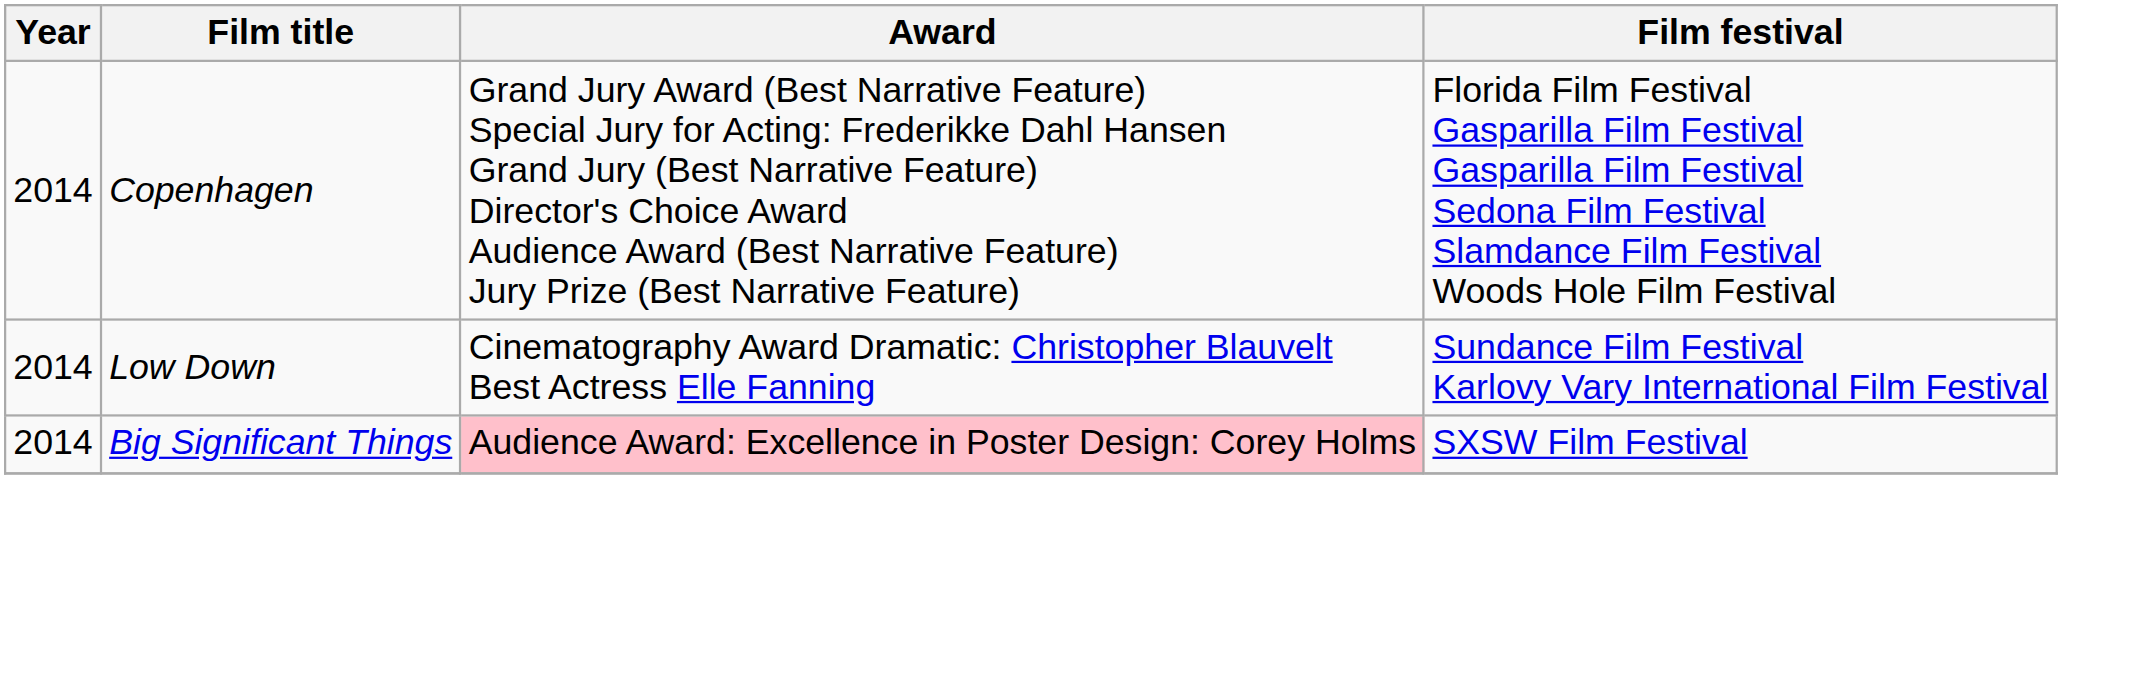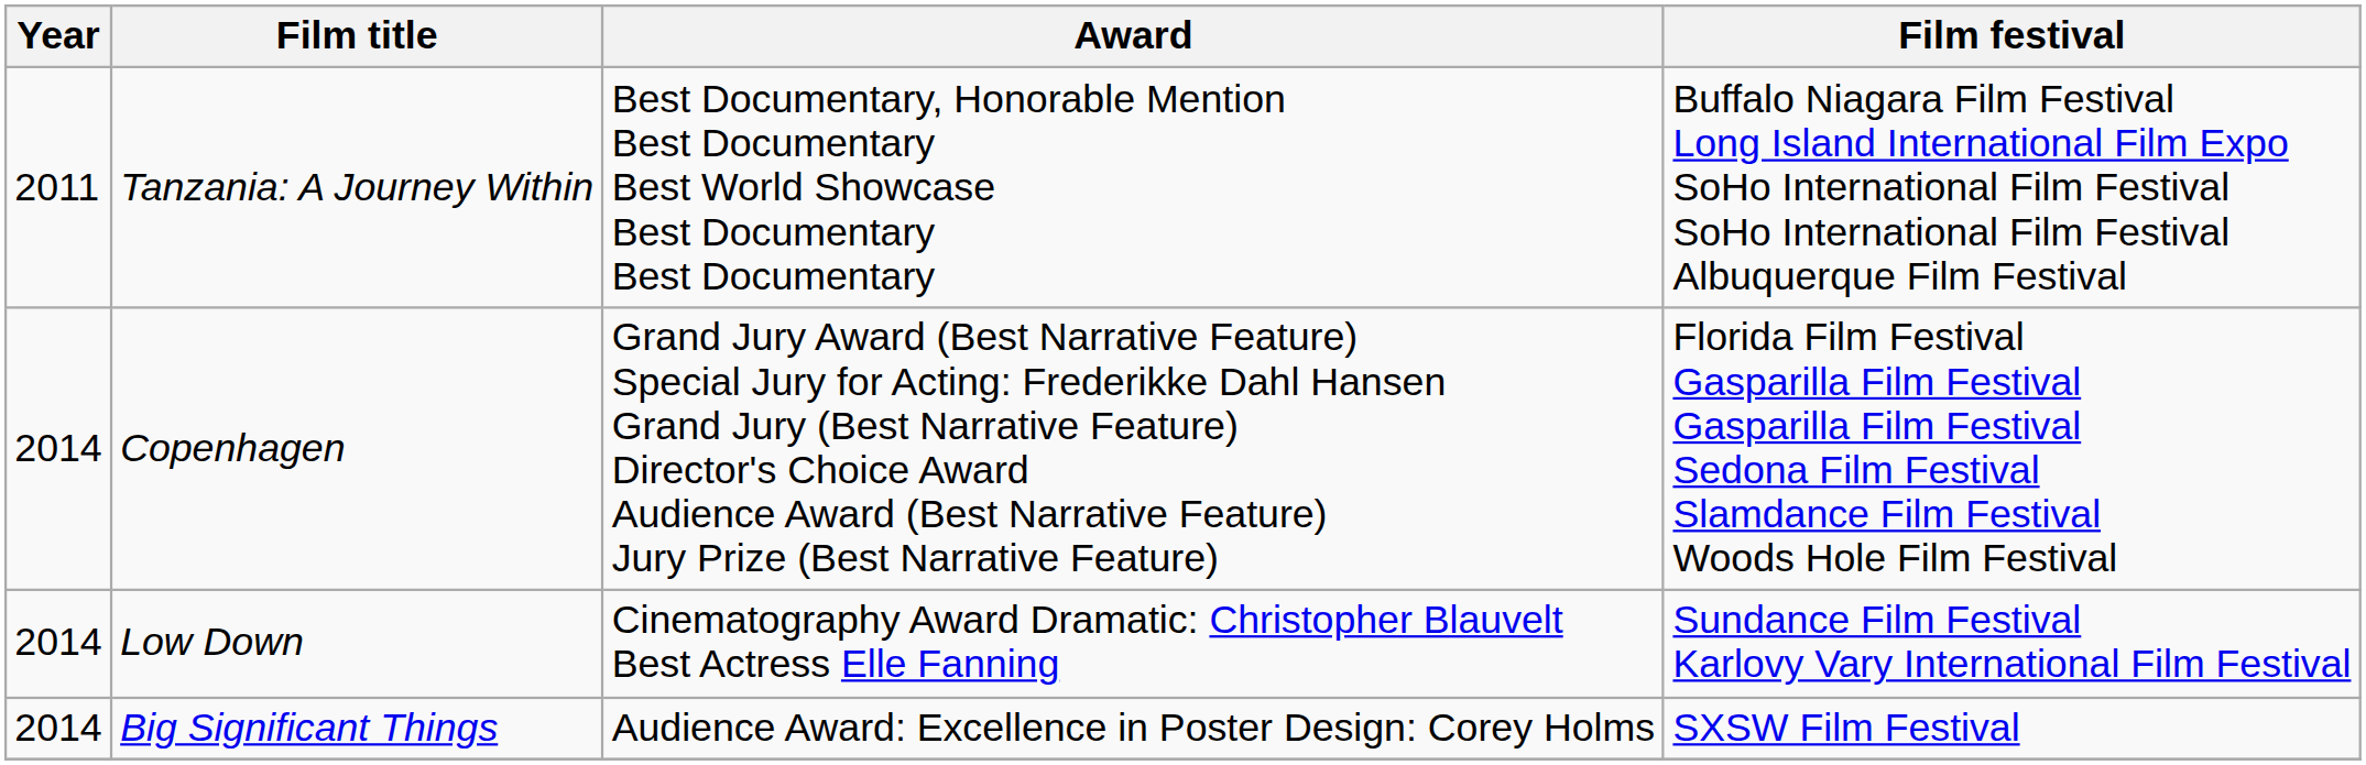 <table class="wikitable">
 <tr style="background:#ccc; text-align:center;">
 <th>Year</th>
 <th>Film title</th>
 <th>Award</th>
 <th>Film festival</th>
+</tr>
+<tr>
+<td>2011</td>
+<td><em>Tanzania: A Journey Within</em></td>
+<td>Best Documentary, Honorable Mention<br> Best Documentary<br> Best World Showcase<br> Best Documentary<br> Best Documentary</td>
+<td>Buffalo Niagara Film Festival<br> <a href='#'>Long Island International Film Expo</a><br> SoHo International Film Festival<br> SoHo International Film Festival<br> Albuquerque Film Festival</td>
 </tr>
 <tr>
 <td>2014</td>
 <td><em>Copenhagen</em></td>
 <td>Grand Jury Award (Best Narrative Feature)<br> Special Jury for Acting: Frederikke Dahl Hansen<br> Grand Jury (Best Narrative Feature)<br> Director's Choice Award<br> Audience Award (Best Narrative Feature)<br> Jury Prize (Best Narrative Feature)</td>
 <td>Florida Film Festival<br> <a href='#'>Gasparilla Film Festival</a><br> <a href='#'>Gasparilla Film Festival</a><br> <a href='#'>Sedona Film Festival</a><br> <a href='#'>Slamdance Film Festival</a><br> Woods Hole Film Festival</td>
 </tr>
 <tr>
 <td>2014</td>
 <td><em>Low Down</em></td>
 <td>Cinematography Award Dramatic: <a href='#'>Christopher Blauvelt</a><br> Best Actress <a href='#'>Elle Fanning</a></td>
 <td><a href='#'>Sundance Film Festival</a><br> <a href='#'>Karlovy Vary International Film Festival</a></td>
 </tr>
 <tr>
 <td>2014</td>
 <td><em><a href='#'>Big Significant Things</a></em></td>
-<td style="background: pink;">Audience Award: Excellence in Poster Design: Corey Holms</td>
+<td>Audience Award: Excellence in Poster Design: Corey Holms</td>
 <td><a href='#'>SXSW Film Festival</a></td>
 </tr>
 <tr>
 </tr>
 </table>
